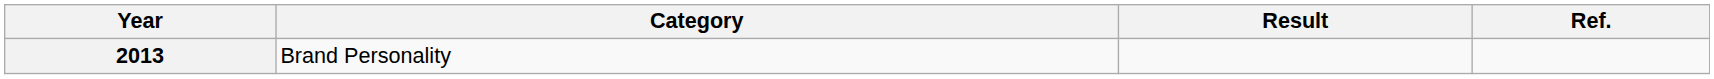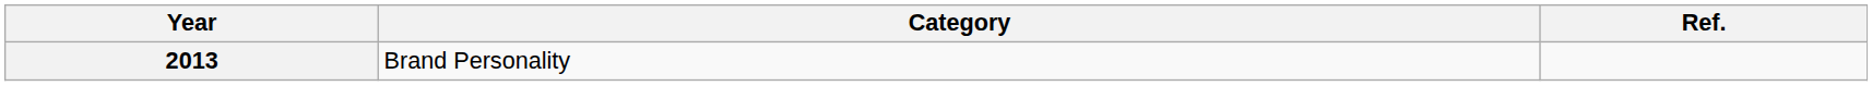 <table class="wikitable plainrowheaders" width="100%" "textcolor:#000;">
 <tr>
 <th>Year</th>
 <th>Category</th>
-<th>Result</th>
 <th>Ref.</th>
 </tr>
 <tr>
 <th>2013</th>
 <td>Brand Personality</td>
 <td></td>
-<td></td>
 </tr>
 </table>
